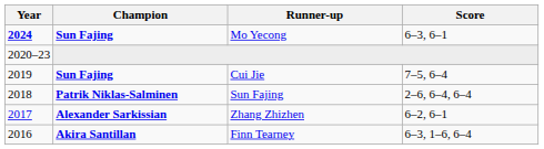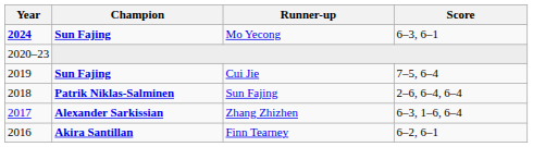 <table class="wikitable" style="font-size:90%">
 <tr>
 <th>Year</th>
 <th width="200">Champion</th>
 <th width="200">Runner-up</th>
 <th width="155">Score</th>
 </tr>
 <tr>
 <td><strong><a href='#'>2024</a></strong></td>
 <td> <strong><a href='#'>Sun Fajing</a></strong></td>
 <td> <a href='#'>Mo Yecong</a></td>
 <td>6–3, 6–1</td>
 </tr>
 <tr>
 <td>2020–23</td>
 <td colspan=3 bgcolor="#ededed"></td>
 </tr>
 <tr>
 <td>2019</td>
 <td> <strong><a href='#'>Sun Fajing</a></strong></td>
 <td> <a href='#'>Cui Jie</a></td>
 <td>7–5, 6–4</td>
 </tr>
 <tr>
 <td>2018</td>
 <td> <strong><a href='#'>Patrik Niklas-Salminen</a></strong></td>
 <td> <a href='#'>Sun Fajing</a></td>
 <td>2–6, 6–4, 6–4</td>
 </tr>
 <tr>
 <td><a href='#'>2017</a></td>
 <td> <strong><a href='#'>Alexander Sarkissian</a></strong></td>
 <td> <a href='#'>Zhang Zhizhen</a></td>
-<td>6–2, 6–1</td>
+<td>6–3, 1–6, 6–4</td>
 </tr>
 <tr>
 <td>2016</td>
 <td> <strong><a href='#'>Akira Santillan</a></strong></td>
 <td> <a href='#'>Finn Tearney</a></td>
-<td>6–3, 1–6, 6–4</td>
+<td>6–2, 6–1</td>
 </tr>
 </table>
